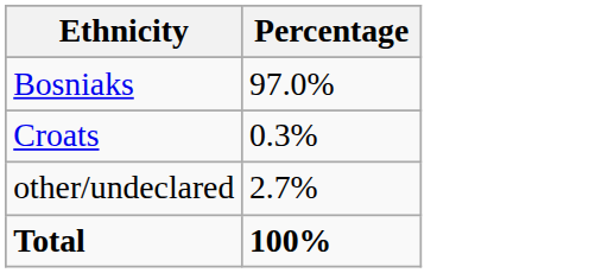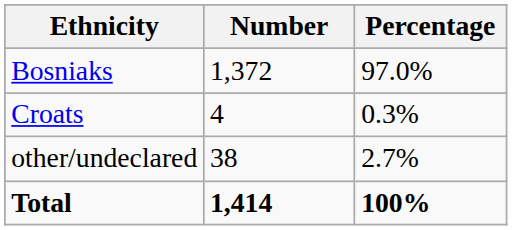 <table class="wikitable">
 <tr>
 <th width="100px">Ethnicity</th>
+<th width="80px">Number</th>
 <th width="80px">Percentage</th>
 </tr>
 <tr>
 <td><a href='#'>Bosniaks</a></td>
+<td>1,372</td>
 <td>97.0%</td>
 </tr>
 <tr>
 <td><a href='#'>Croats</a></td>
+<td>4</td>
 <td>0.3%</td>
 </tr>
 <tr>
 <td>other/undeclared</td>
+<td>38</td>
 <td>2.7%</td>
 </tr>
 <tr>
 <td><strong>Total</strong></td>
+<td><strong>1,414</strong></td>
 <td><strong>100%</strong></td>
 </tr>
 </table>
